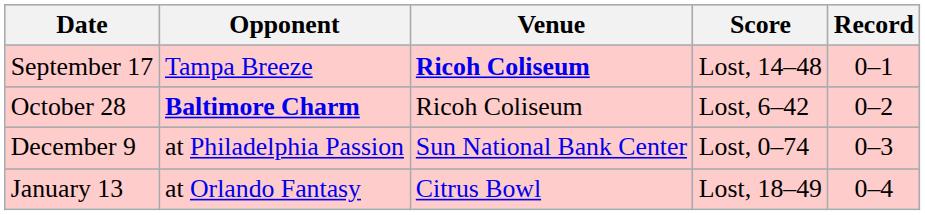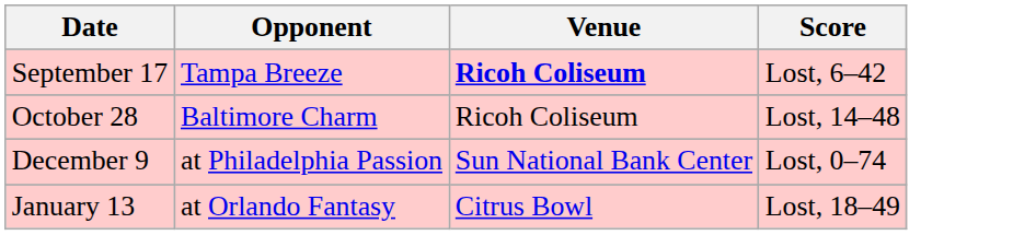 <table class="wikitable">
 <tr>
 <th>Date</th>
 <th>Opponent</th>
 <th>Venue</th>
 <th>Score</th>
-<th>Record</th>
 </tr>
 <tr style="background:#ffcccc;">
 <td>September 17</td>
 <td><a href='#'>Tampa Breeze</a></td>
 <td><strong><a href='#'>Ricoh Coliseum</a></strong></td>
-<td>Lost, 14–48</td>
-<td align=center>0–1</td>
+<td>Lost, 6–42</td>
 </tr>
 <tr style="background:#ffcccc;">
 <td>October 28</td>
-<td><strong><a href='#'>Baltimore Charm</a></strong></td>
+<td><a href='#'>Baltimore Charm</a></td>
 <td>Ricoh Coliseum</td>
-<td>Lost, 6–42</td>
-<td align=center>0–2</td>
+<td>Lost, 14–48</td>
 </tr>
 <tr style="background:#ffcccc;">
 <td>December 9</td>
 <td>at <a href='#'>Philadelphia Passion</a></td>
 <td><a href='#'>Sun National Bank Center</a></td>
 <td>Lost, 0–74</td>
-<td align=center>0–3</td>
 </tr>
 <tr style="background:#ffcccc;">
 <td>January 13</td>
 <td>at <a href='#'>Orlando Fantasy</a></td>
 <td><a href='#'>Citrus Bowl</a></td>
 <td>Lost, 18–49</td>
-<td align=center>0–4</td>
 </tr>
 </table>
